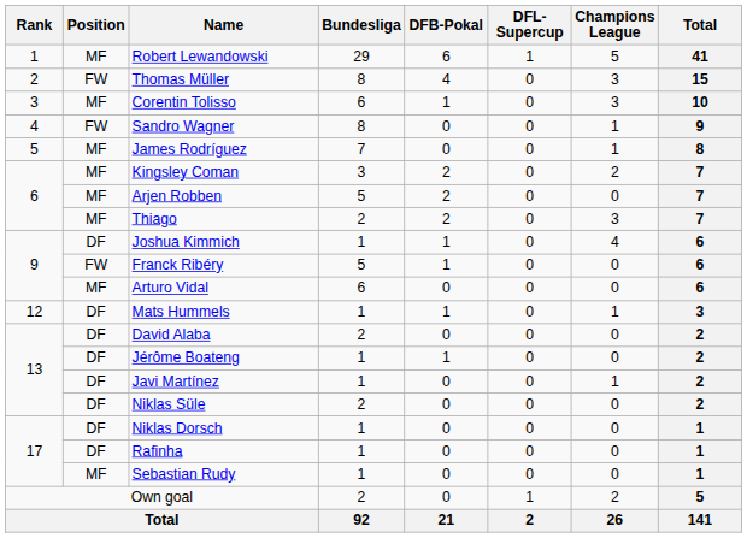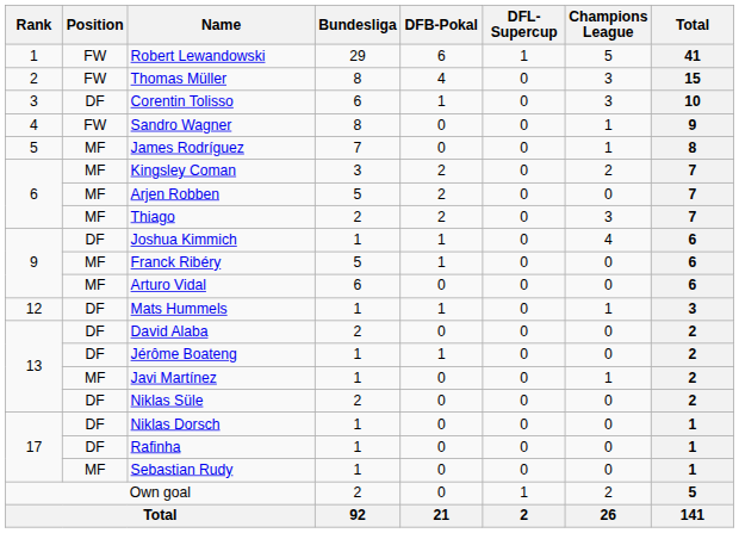 <table class="wikitable" style="text-align:center;">
 <tr>
 <th style="width:56px;">Rank</th>
 <th style="width:64px;">Position</th>
 <th style="width:200px;">Name</th>
 <th style="width:84px;">Bundesliga</th>
 <th style="width:84px;">DFB-Pokal</th>
 <th style="width:84px;">DFL-Supercup</th>
 <th style="width:84px;">Champions League</th>
 <th style="width:84px;">Total</th>
 </tr>
 <tr>
 <td>1</td>
-<td>MF</td>
+<td>FW</td>
 <td align=left> <a href='#'>Robert Lewandowski</a></td>
 <td>29</td>
 <td>6</td>
 <td>1</td>
 <td>5</td>
 <th>41</th>
 </tr>
 <tr>
 <td>2</td>
 <td>FW</td>
 <td align=left> <a href='#'>Thomas Müller</a></td>
 <td>8</td>
 <td>4</td>
 <td>0</td>
 <td>3</td>
 <th>15</th>
 </tr>
 <tr>
 <td>3</td>
-<td>MF</td>
+<td>DF</td>
 <td align=left> <a href='#'>Corentin Tolisso</a></td>
 <td>6</td>
 <td>1</td>
 <td>0</td>
 <td>3</td>
 <th>10</th>
 </tr>
 <tr>
 <td>4</td>
 <td>FW</td>
 <td align=left> <a href='#'>Sandro Wagner</a></td>
 <td>8</td>
 <td>0</td>
 <td>0</td>
 <td>1</td>
 <th>9</th>
 </tr>
 <tr>
 <td>5</td>
 <td>MF</td>
 <td align=left> <a href='#'>James Rodríguez</a></td>
 <td>7</td>
 <td>0</td>
 <td>0</td>
 <td>1</td>
 <th>8</th>
 </tr>
 <tr>
 <td rowspan="3">6</td>
 <td>MF</td>
 <td align=left> <a href='#'>Kingsley Coman</a></td>
 <td>3</td>
 <td>2</td>
 <td>0</td>
 <td>2</td>
 <th>7</th>
 </tr>
 <tr>
 <td>MF</td>
 <td align=left> <a href='#'>Arjen Robben</a></td>
 <td>5</td>
 <td>2</td>
 <td>0</td>
 <td>0</td>
 <th>7</th>
 </tr>
 <tr>
 <td>MF</td>
 <td align=left> <a href='#'>Thiago</a></td>
 <td>2</td>
 <td>2</td>
 <td>0</td>
 <td>3</td>
 <th>7</th>
 </tr>
 <tr>
 <td rowspan="3">9</td>
 <td>DF</td>
 <td align=left> <a href='#'>Joshua Kimmich</a></td>
 <td>1</td>
 <td>1</td>
 <td>0</td>
 <td>4</td>
 <th>6</th>
 </tr>
 <tr>
-<td>FW</td>
+<td>MF</td>
 <td align=left> <a href='#'>Franck Ribéry</a></td>
 <td>5</td>
 <td>1</td>
 <td>0</td>
 <td>0</td>
 <th>6</th>
 </tr>
 <tr>
 <td>MF</td>
 <td align=left> <a href='#'>Arturo Vidal</a></td>
 <td>6</td>
 <td>0</td>
 <td>0</td>
 <td>0</td>
 <th>6</th>
 </tr>
 <tr>
 <td>12</td>
 <td>DF</td>
 <td align=left> <a href='#'>Mats Hummels</a></td>
 <td>1</td>
 <td>1</td>
 <td>0</td>
 <td>1</td>
 <th>3</th>
 </tr>
 <tr>
 <td rowspan="4">13</td>
 <td>DF</td>
 <td align=left> <a href='#'>David Alaba</a></td>
 <td>2</td>
 <td>0</td>
 <td>0</td>
 <td>0</td>
 <th>2</th>
 </tr>
 <tr>
 <td>DF</td>
 <td align=left> <a href='#'>Jérôme Boateng</a></td>
 <td>1</td>
 <td>1</td>
 <td>0</td>
 <td>0</td>
 <th>2</th>
 </tr>
 <tr>
-<td>DF</td>
+<td>MF</td>
 <td align=left> <a href='#'>Javi Martínez</a></td>
 <td>1</td>
 <td>0</td>
 <td>0</td>
 <td>1</td>
 <th>2</th>
 </tr>
 <tr>
 <td>DF</td>
 <td align=left> <a href='#'>Niklas Süle</a></td>
 <td>2</td>
 <td>0</td>
 <td>0</td>
 <td>0</td>
 <th>2</th>
 </tr>
 <tr>
 <td rowspan="3">17</td>
 <td>DF</td>
 <td align=left> <a href='#'>Niklas Dorsch</a></td>
 <td>1</td>
 <td>0</td>
 <td>0</td>
 <td>0</td>
 <th>1</th>
 </tr>
 <tr>
 <td>DF</td>
 <td align=left> <a href='#'>Rafinha</a></td>
 <td>1</td>
 <td>0</td>
 <td>0</td>
 <td>0</td>
 <th>1</th>
 </tr>
 <tr>
 <td>MF</td>
 <td align=left> <a href='#'>Sebastian Rudy</a></td>
 <td>1</td>
 <td>0</td>
 <td>0</td>
 <td>0</td>
 <th>1</th>
 </tr>
 <tr>
 <td colspan="3">Own goal</td>
 <td>2</td>
 <td>0</td>
 <td>1</td>
 <td>2</td>
 <th>5</th>
 </tr>
 <tr>
 <th colspan="3">Total</th>
 <th>92</th>
 <th>21</th>
 <th>2</th>
 <th>26</th>
 <th>141</th>
 </tr>
 </table>
